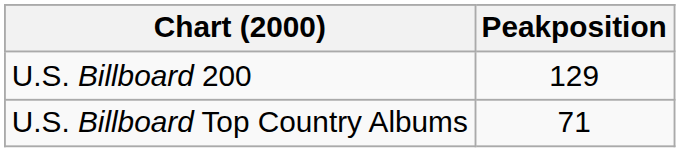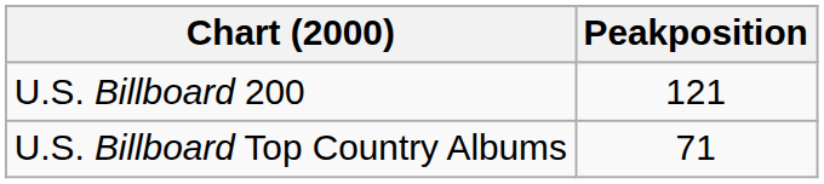 <table class="wikitable">
 <tr>
 <th>Chart (2000)</th>
 <th>Peakposition</th>
 </tr>
 <tr>
 <td>U.S. <em>Billboard</em> 200</td>
-<td align="center">129</td>
+<td align="center">121</td>
 </tr>
 <tr>
 <td>U.S. <em>Billboard</em> Top Country Albums</td>
 <td align="center">71</td>
 </tr>
 </table>
